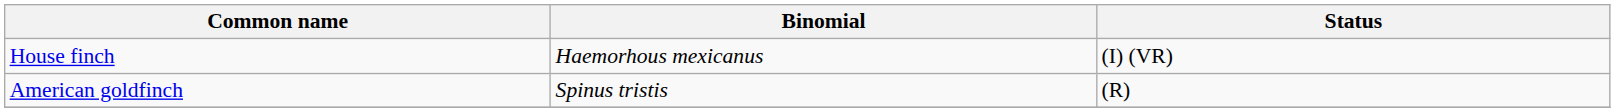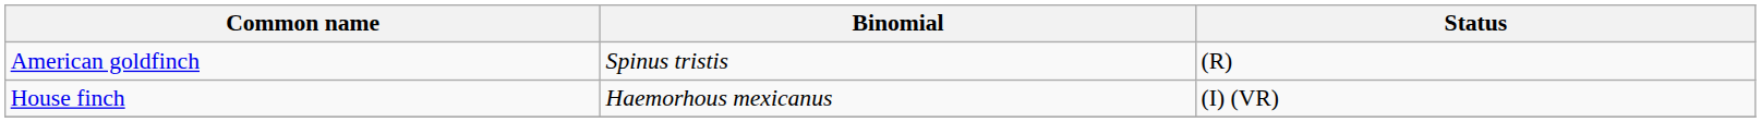 <table width=60% class="wikitable">
 <tr>
 <th width=34%>Common name</th>
 <th width=34%>Binomial</th>
 <th width=32%>Status</th>
 </tr>
 <tr>
+<td><a href='#'>American goldfinch</a></td>
+<td><em>Spinus tristis</em></td>
+<td>(R)</td>
+</tr>
+<tr>
 <td><a href='#'>House finch</a></td>
 <td><em>Haemorhous mexicanus</em></td>
 <td>(I) (VR)</td>
 </tr>
 <tr>
-<td><a href='#'>American goldfinch</a></td>
-<td><em>Spinus tristis</em></td>
-<td>(R)</td>
-</tr>
-<tr>
 </tr>
 </table>
